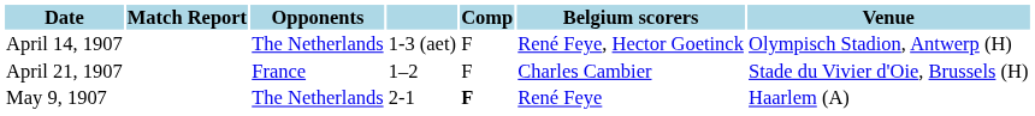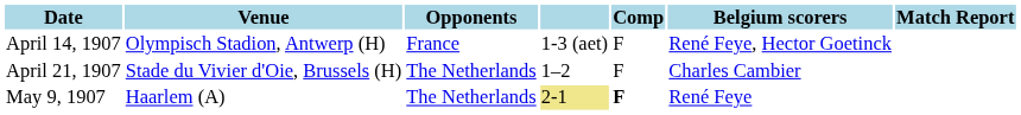 <table>
 <tr>
 <th style="background: lightblue;">Date</th>
-<th style="background: lightblue;">Match Report</th>
+<th style="background: lightblue;">Venue</th>
 <th style="background: lightblue;">Opponents</th>
 <th style="background: lightblue;" align=center></th>
 <th style="background: lightblue;" align=center>Comp</th>
 <th style="background: lightblue;">Belgium scorers</th>
-<th style="background: lightblue;">Venue</th>
+<th style="background: lightblue;">Match Report</th>
 </tr>
 <tr>
 <td>April 14, 1907</td>
-<td></td>
-<td><a href='#'>The Netherlands</a></td>
+<td><a href='#'>Olympisch Stadion</a>, <a href='#'>Antwerp</a> (H)</td>
+<td><a href='#'>France</a></td>
 <td>1-3 (aet)</td>
 <td>F</td>
 <td><a href='#'>René Feye</a>, <a href='#'>Hector Goetinck</a></td>
-<td><a href='#'>Olympisch Stadion</a>, <a href='#'>Antwerp</a> (H)</td>
+<td></td>
 </tr>
 <tr>
 <td>April 21, 1907</td>
-<td></td>
-<td><a href='#'>France</a></td>
+<td><a href='#'>Stade du Vivier d'Oie</a>, <a href='#'>Brussels</a> (H)</td>
+<td><a href='#'>The Netherlands</a></td>
 <td>1–2</td>
 <td>F</td>
 <td><a href='#'>Charles Cambier</a></td>
-<td><a href='#'>Stade du Vivier d'Oie</a>, <a href='#'>Brussels</a> (H)</td>
+<td></td>
 </tr>
 <tr>
 <td>May 9, 1907</td>
-<td></td>
+<td><a href='#'>Haarlem</a> (A)</td>
 <td><a href='#'>The Netherlands</a></td>
-<td>2-1</td>
+<td style="background: khaki;">2-1</td>
 <td><strong>F</strong></td>
 <td><a href='#'>René Feye</a></td>
-<td><a href='#'>Haarlem</a> (A)</td>
+<td></td>
 </tr>
 </table>
